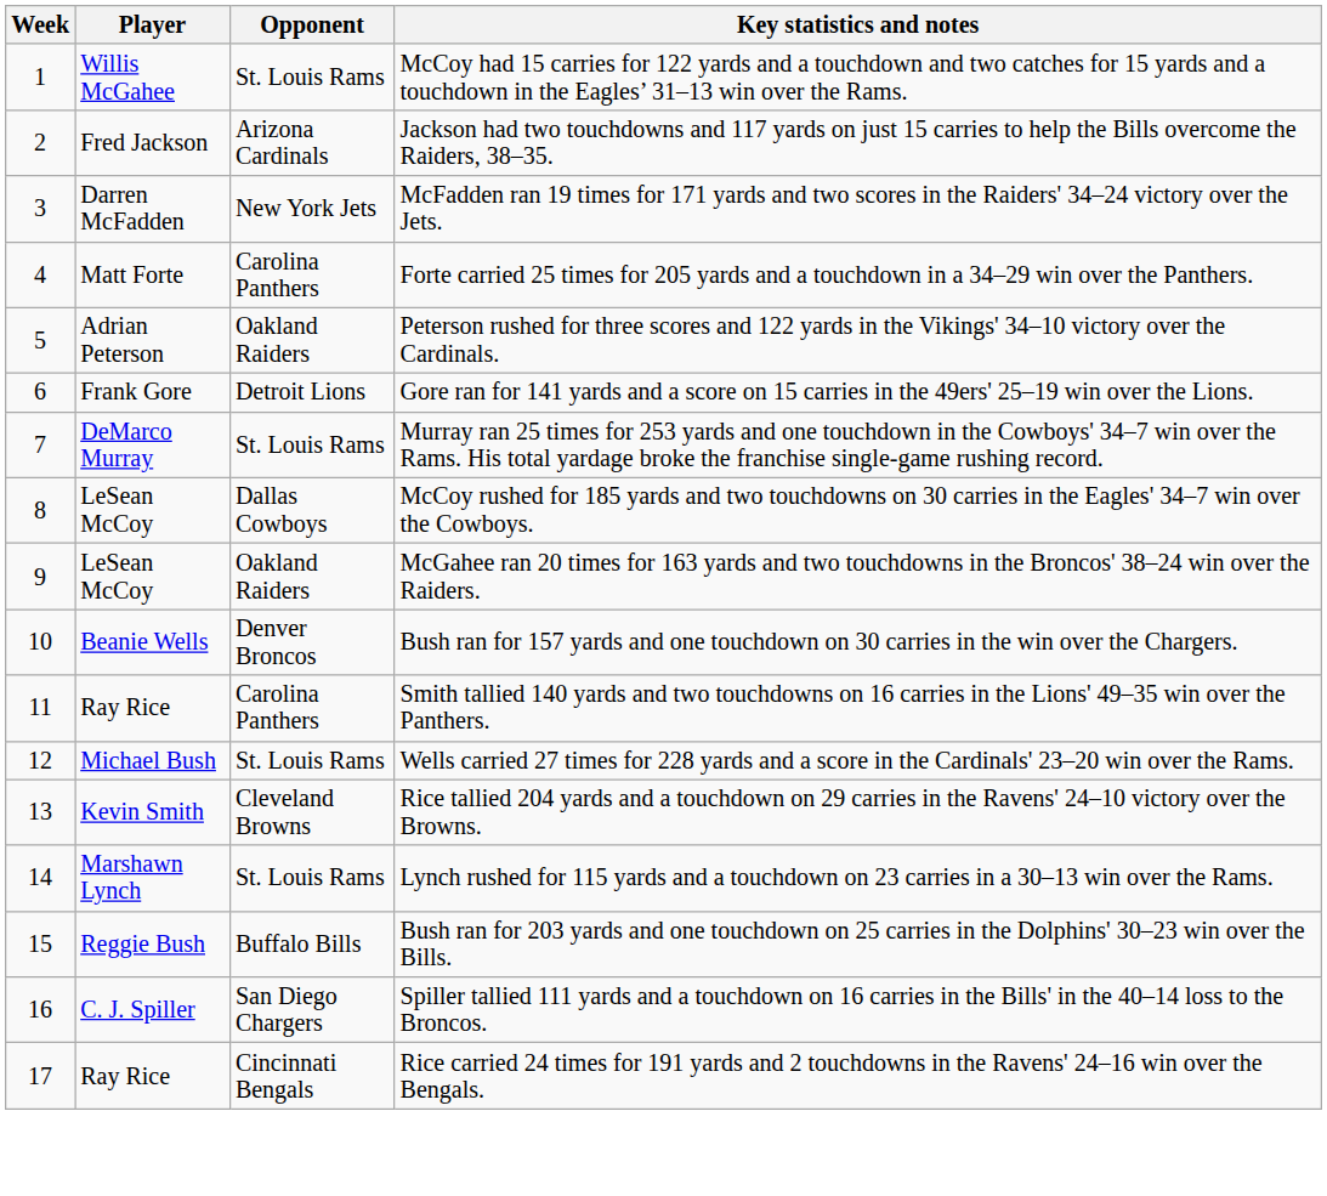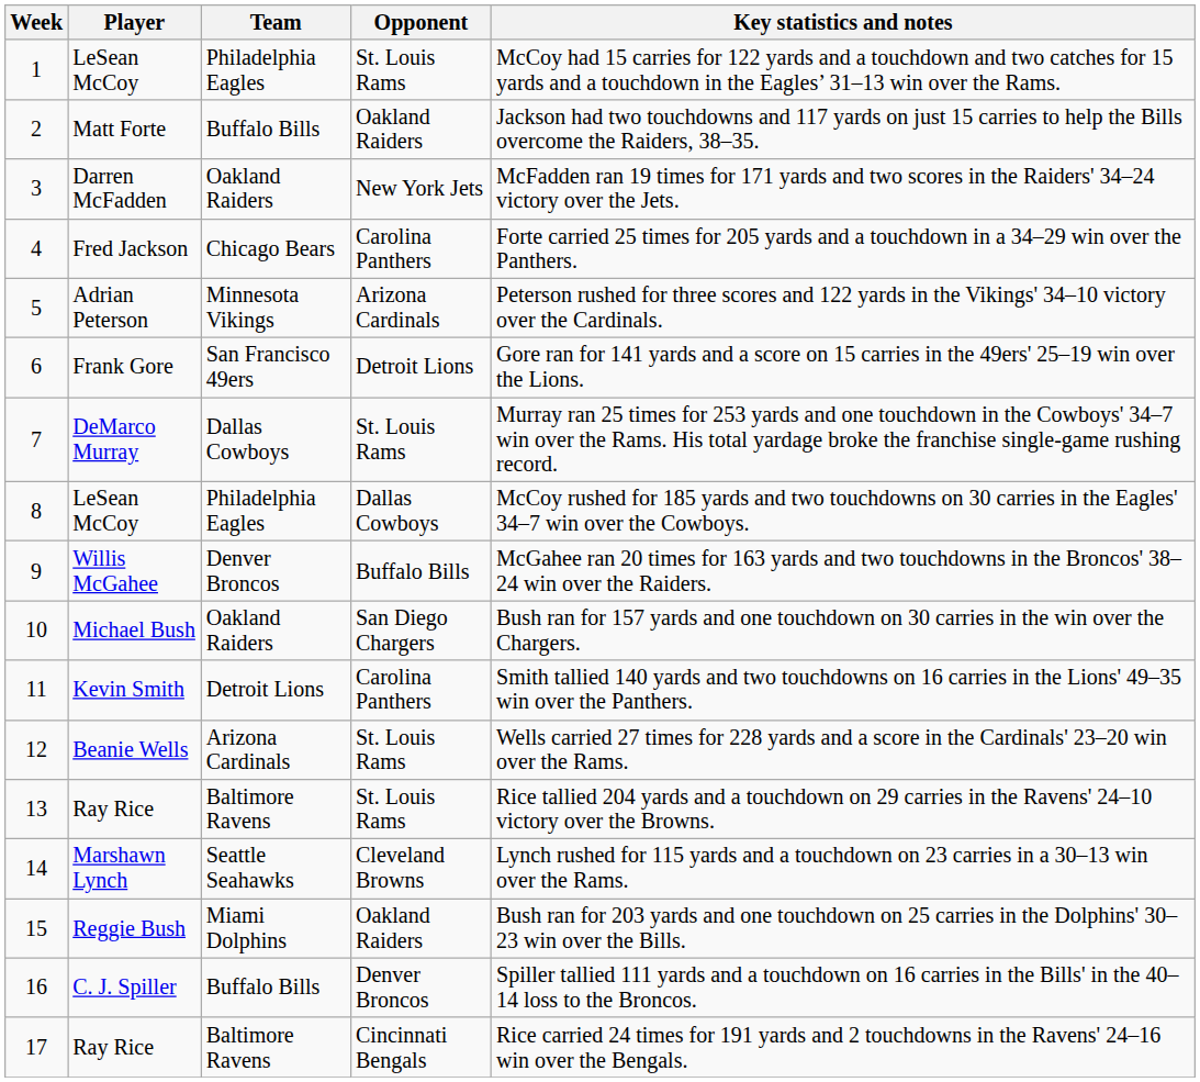 <table class="wikitable">
 <tr style="background:#efef;">
 <th>Week</th>
 <th>Player</th>
+<th>Team</th>
 <th>Opponent</th>
 <th>Key statistics and notes</th>
 </tr>
 <tr>
 <td align=center>1</td>
-<td><a href='#'>Willis McGahee</a></td>
+<td>LeSean McCoy</td>
+<td>Philadelphia Eagles</td>
 <td>St. Louis Rams</td>
 <td>McCoy had 15 carries for 122 yards and a touchdown and two catches for 15 yards and a touchdown in the Eagles’ 31–13 win over the Rams.</td>
 </tr>
 <tr>
 <td align=center>2</td>
-<td>Fred Jackson</td>
-<td>Arizona Cardinals</td>
+<td>Matt Forte</td>
+<td>Buffalo Bills</td>
+<td>Oakland Raiders</td>
 <td>Jackson had two touchdowns and 117 yards on just 15 carries to help the Bills overcome the Raiders, 38–35.</td>
 </tr>
 <tr>
 <td align=center>3</td>
 <td>Darren McFadden</td>
+<td>Oakland Raiders</td>
 <td>New York Jets</td>
 <td>McFadden ran 19 times for 171 yards and two scores in the Raiders' 34–24 victory over the Jets.</td>
 </tr>
 <tr>
 <td align=center>4</td>
-<td>Matt Forte</td>
+<td>Fred Jackson</td>
+<td>Chicago Bears</td>
 <td>Carolina Panthers</td>
 <td>Forte carried 25 times for 205 yards and a touchdown in a 34–29 win over the Panthers.</td>
 </tr>
 <tr>
 <td align=center>5</td>
 <td>Adrian Peterson</td>
-<td>Oakland Raiders</td>
+<td>Minnesota Vikings</td>
+<td>Arizona Cardinals</td>
 <td>Peterson rushed for three scores and 122 yards in the Vikings' 34–10 victory over the Cardinals.</td>
 </tr>
 <tr>
 <td align=center>6</td>
 <td>Frank Gore</td>
+<td>San Francisco 49ers</td>
 <td>Detroit Lions</td>
 <td>Gore ran for 141 yards and a score on 15 carries in the 49ers' 25–19 win over the Lions.</td>
 </tr>
 <tr>
 <td align=center>7</td>
 <td><a href='#'>DeMarco Murray</a></td>
+<td>Dallas Cowboys</td>
 <td>St. Louis Rams</td>
 <td>Murray ran 25 times for 253 yards and one touchdown in the Cowboys' 34–7 win over the Rams. His total yardage broke the franchise single-game rushing record.</td>
 </tr>
 <tr>
 <td align=center>8</td>
 <td>LeSean McCoy</td>
+<td>Philadelphia Eagles</td>
 <td>Dallas Cowboys</td>
 <td>McCoy rushed for 185 yards and two touchdowns on 30 carries in the Eagles' 34–7 win over the Cowboys.</td>
 </tr>
 <tr>
 <td align=center>9</td>
-<td>LeSean McCoy</td>
-<td>Oakland Raiders</td>
+<td><a href='#'>Willis McGahee</a></td>
+<td>Denver Broncos</td>
+<td>Buffalo Bills</td>
 <td>McGahee ran 20 times for 163 yards and two touchdowns in the Broncos' 38–24 win over the Raiders.</td>
 </tr>
 <tr>
 <td align=center>10</td>
-<td><a href='#'>Beanie Wells</a></td>
-<td>Denver Broncos</td>
+<td><a href='#'>Michael Bush</a></td>
+<td>Oakland Raiders</td>
+<td>San Diego Chargers</td>
 <td>Bush ran for 157 yards and one touchdown on 30 carries in the win over the Chargers.</td>
 </tr>
 <tr>
 <td align=center>11</td>
-<td>Ray Rice</td>
+<td><a href='#'>Kevin Smith</a></td>
+<td>Detroit Lions</td>
 <td>Carolina Panthers</td>
 <td>Smith tallied 140 yards and two touchdowns on 16 carries in the Lions' 49–35 win over the Panthers.</td>
 </tr>
 <tr>
 <td align=center>12</td>
-<td><a href='#'>Michael Bush</a></td>
+<td><a href='#'>Beanie Wells</a></td>
+<td>Arizona Cardinals</td>
 <td>St. Louis Rams</td>
 <td>Wells carried 27 times for 228 yards and a score in the Cardinals' 23–20 win over the Rams.</td>
 </tr>
 <tr>
 <td align=center>13</td>
-<td><a href='#'>Kevin Smith</a></td>
-<td>Cleveland Browns</td>
+<td>Ray Rice</td>
+<td>Baltimore Ravens</td>
+<td>St. Louis Rams</td>
 <td>Rice tallied 204 yards and a touchdown on 29 carries in the Ravens' 24–10 victory over the Browns.</td>
 </tr>
 <tr>
 <td align=center>14</td>
 <td><a href='#'>Marshawn Lynch</a></td>
-<td>St. Louis Rams</td>
+<td>Seattle Seahawks</td>
+<td>Cleveland Browns</td>
 <td>Lynch rushed for 115 yards and a touchdown on 23 carries in a 30–13 win over the Rams.</td>
 </tr>
 <tr>
 <td align=center>15</td>
 <td><a href='#'>Reggie Bush</a></td>
-<td>Buffalo Bills</td>
+<td>Miami Dolphins</td>
+<td>Oakland Raiders</td>
 <td>Bush ran for 203 yards and one touchdown on 25 carries in the Dolphins' 30–23 win over the Bills.</td>
 </tr>
 <tr>
 <td align=center>16</td>
 <td><a href='#'>C. J. Spiller</a></td>
-<td>San Diego Chargers</td>
+<td>Buffalo Bills</td>
+<td>Denver Broncos</td>
 <td>Spiller tallied 111 yards and a touchdown on 16 carries in the Bills' in the 40–14 loss to the Broncos.</td>
 </tr>
 <tr>
 <td align=center>17</td>
 <td>Ray Rice</td>
+<td>Baltimore Ravens</td>
 <td>Cincinnati Bengals</td>
 <td>Rice carried 24 times for 191 yards and 2 touchdowns in the Ravens' 24–16 win over the Bengals.</td>
 </tr>
 </table>
